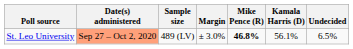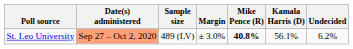 <table class="wikitable" style="font-size:90%;text-align:center;">
 <tr valign=bottom style="font-size:90%;">
 <th>Poll source</th>
 <th>Date(s)<br>administered</th>
 <th>Sample<br>size</th>
 <th>Margin<br></th>
 <th>Mike<br>Pence (R)</th>
 <th>Kamala<br>Harris (D)</th>
 <th>Undecided</th>
 </tr>
 <tr>
 <td style="text-align:left;"><a href='#'>St. Leo University</a></td>
 <td style="background: lightsalmon;">Sep 27 – Oct 2, 2020</td>
 <td>489 (LV)</td>
 <td>± 3.0%</td>
-<td><strong>46.8%</strong></td>
+<td><strong>40.8%</strong></td>
 <td>56.1%</td>
-<td>6.5%</td>
+<td>6.2%</td>
 </tr>
 </table>
